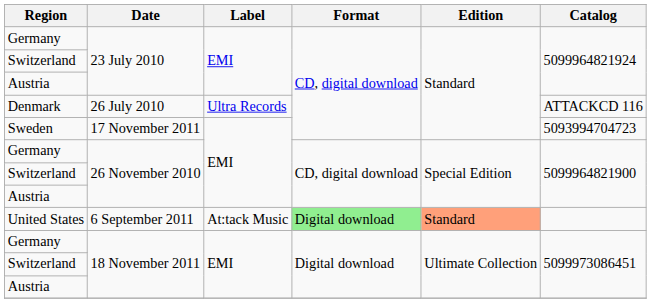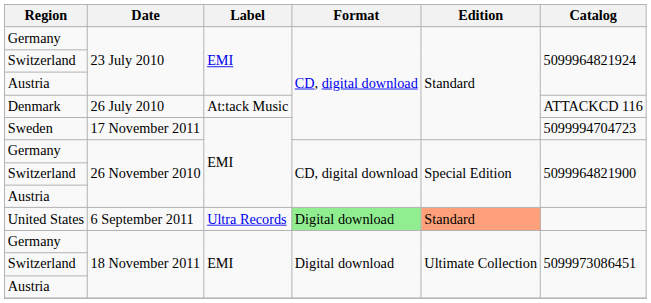 <table class="wikitable">
 <tr>
 <th scope="col">Region</th>
 <th scope="col">Date</th>
 <th scope="col">Label</th>
 <th scope="col">Format</th>
 <th scope="col">Edition</th>
 <th scope="col">Catalog</th>
 </tr>
 <tr>
 <td>Germany</td>
 <td rowspan="3">23 July 2010</td>
 <td rowspan="3"><a href='#'>EMI</a></td>
 <td rowspan="5"><a href='#'>CD</a>, <a href='#'>digital download</a></td>
 <td rowspan="5">Standard</td>
 <td rowspan="3">5099964821924</td>
 </tr>
 <tr>
 <td>Switzerland</td>
 </tr>
 <tr>
 <td>Austria</td>
 </tr>
 <tr>
 <td>Denmark</td>
 <td>26 July 2010</td>
-<td><a href='#'>Ultra Records</a></td>
+<td>At:tack Music</td>
 <td>ATTACKCD 116</td>
 </tr>
 <tr>
 <td>Sweden</td>
 <td>17 November 2011</td>
 <td rowspan="4">EMI</td>
-<td>5093994704723</td>
+<td>5099994704723</td>
 </tr>
 <tr>
 <td>Germany</td>
 <td rowspan="3">26 November 2010</td>
 <td rowspan="3">CD, digital download</td>
 <td rowspan="3">Special Edition</td>
 <td rowspan="3">5099964821900</td>
 </tr>
 <tr>
 <td>Switzerland</td>
 </tr>
 <tr>
 <td>Austria</td>
 </tr>
 <tr>
 <td>United States</td>
 <td>6 September 2011</td>
-<td>At:tack Music</td>
+<td><a href='#'>Ultra Records</a></td>
 <td style="background: lightgreen;">Digital download</td>
 <td style="background: lightsalmon;">Standard</td>
 <td></td>
 </tr>
 <tr>
 <td>Germany</td>
 <td rowspan="3">18 November 2011</td>
 <td rowspan="3">EMI</td>
 <td rowspan="3">Digital download</td>
 <td rowspan="3">Ultimate Collection</td>
 <td rowspan="3">5099973086451</td>
 </tr>
 <tr>
 <td>Switzerland</td>
 </tr>
 <tr>
 <td>Austria</td>
 </tr>
 <tr>
 </tr>
 </table>
